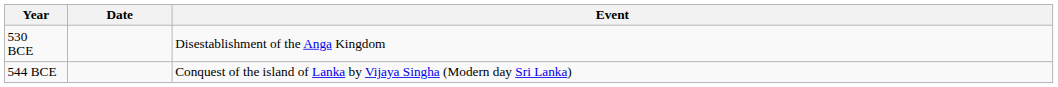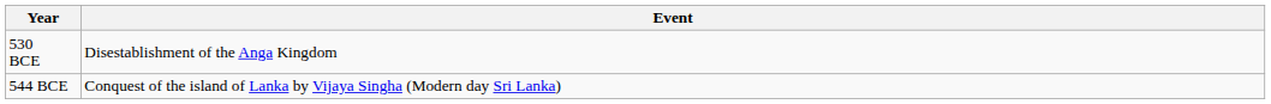 <table class="wikitable" width="100%">
 <tr>
 <th style="width:6%">Year</th>
-<th style="width:10%">Date</th>
 <th>Event</th>
 </tr>
 <tr>
 <td>530<br>BCE</td>
-<td></td>
 <td>Disestablishment of the <a href='#'>Anga</a> Kingdom</td>
 </tr>
 <tr>
 <td>544 BCE</td>
-<td></td>
 <td>Conquest of the island of <a href='#'>Lanka</a> by <a href='#'>Vijaya Singha</a> (Modern day <a href='#'>Sri Lanka</a>)</td>
 </tr>
 </table>
